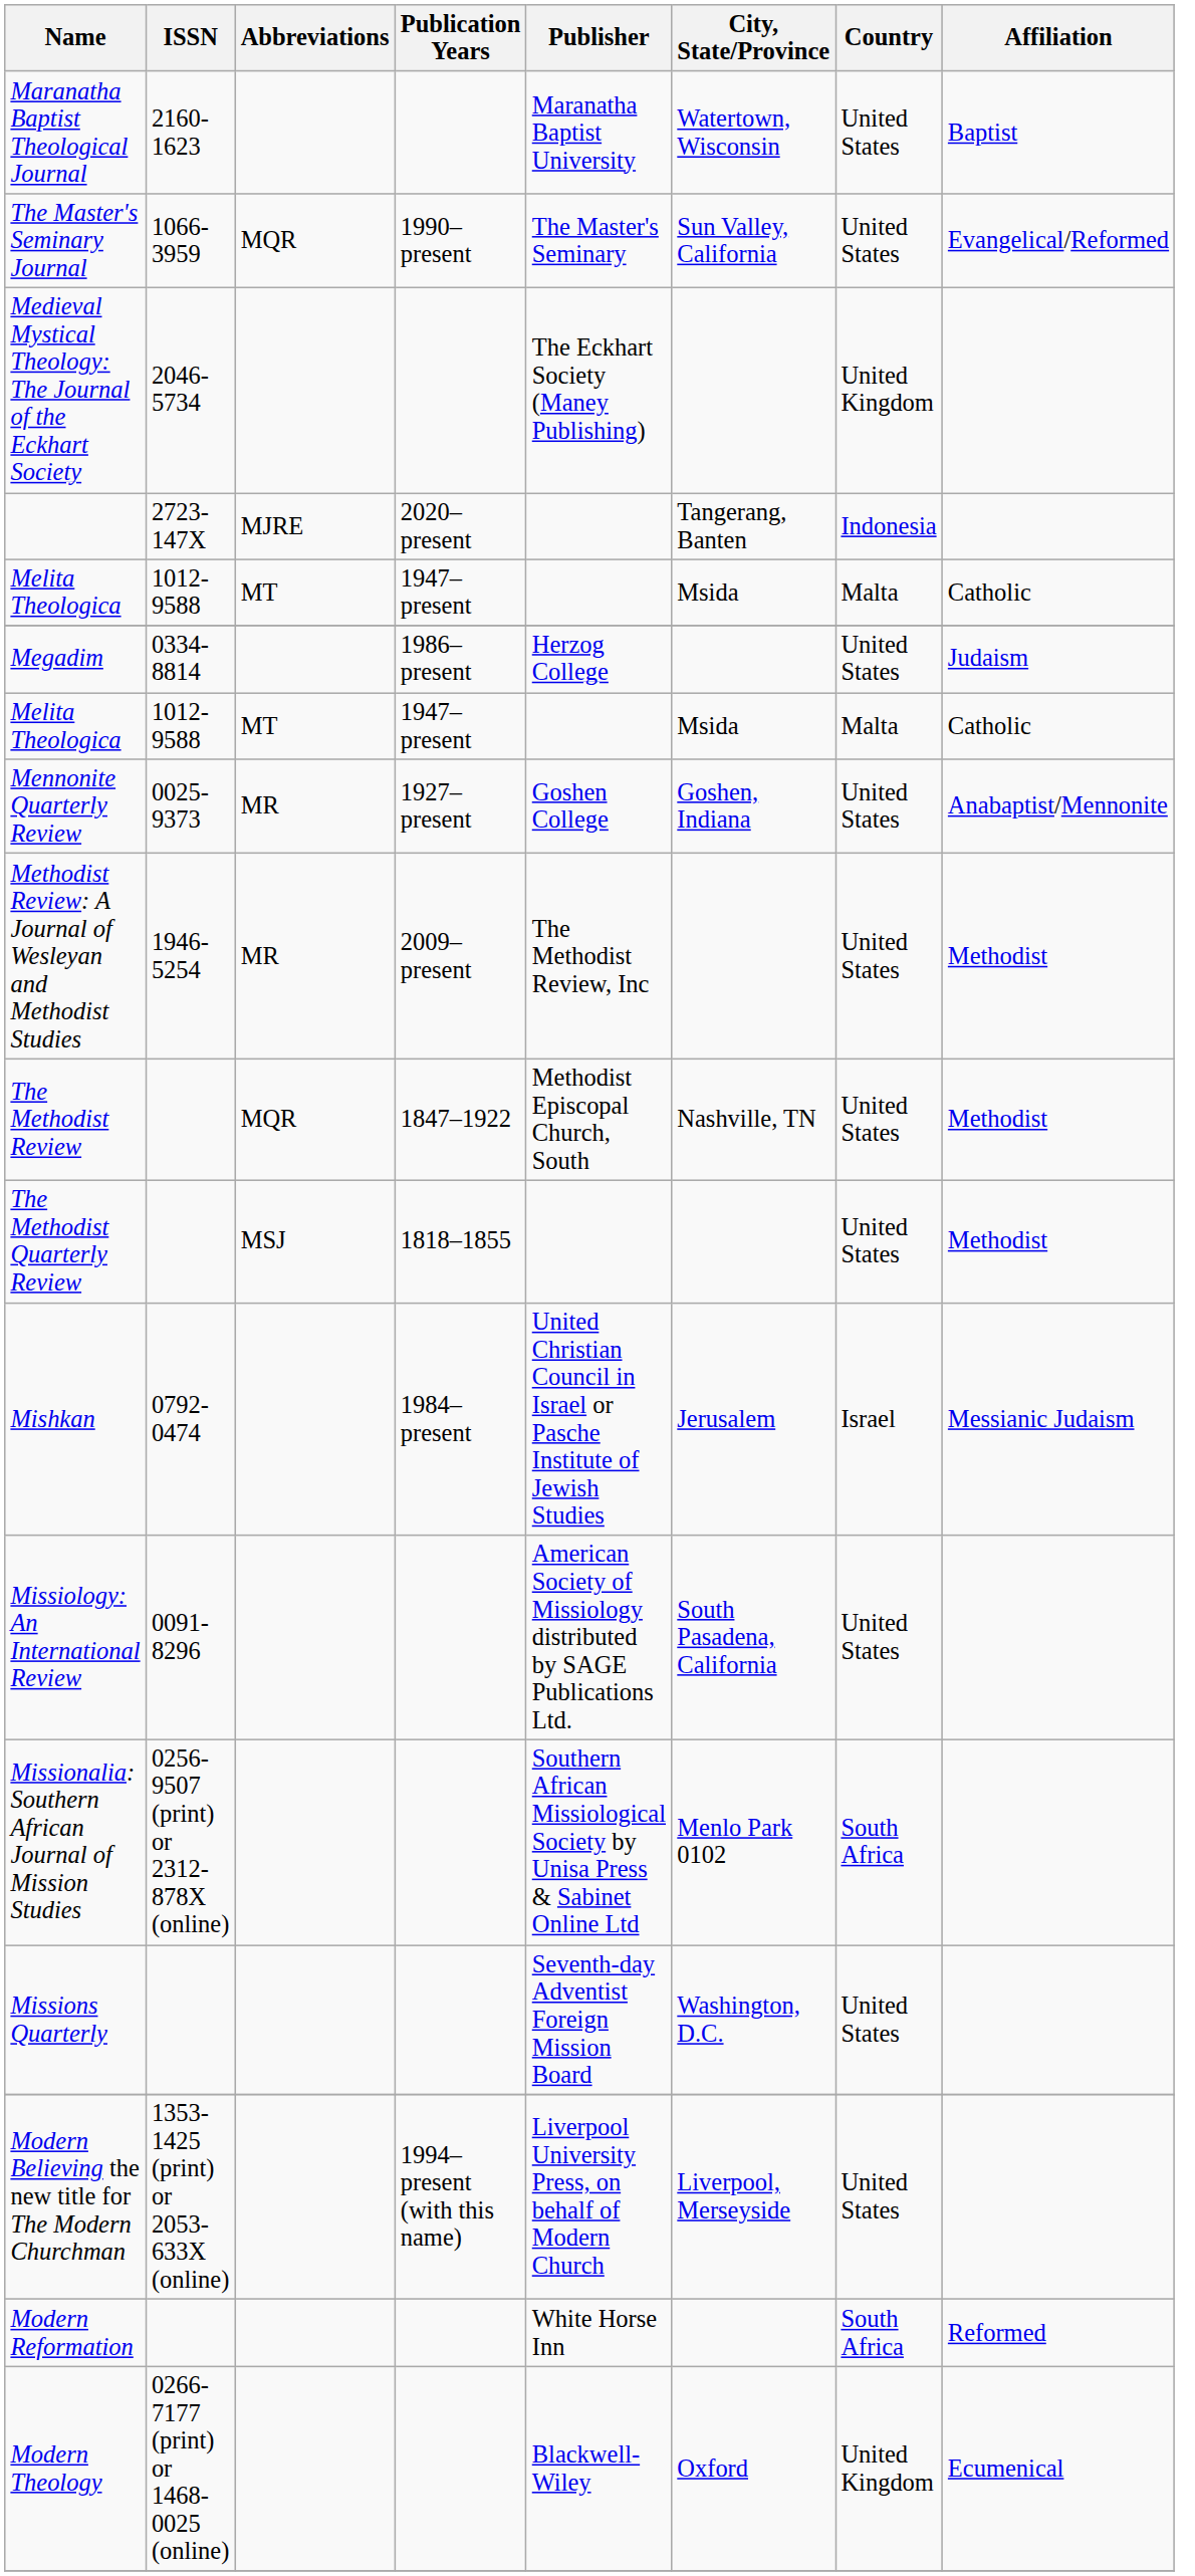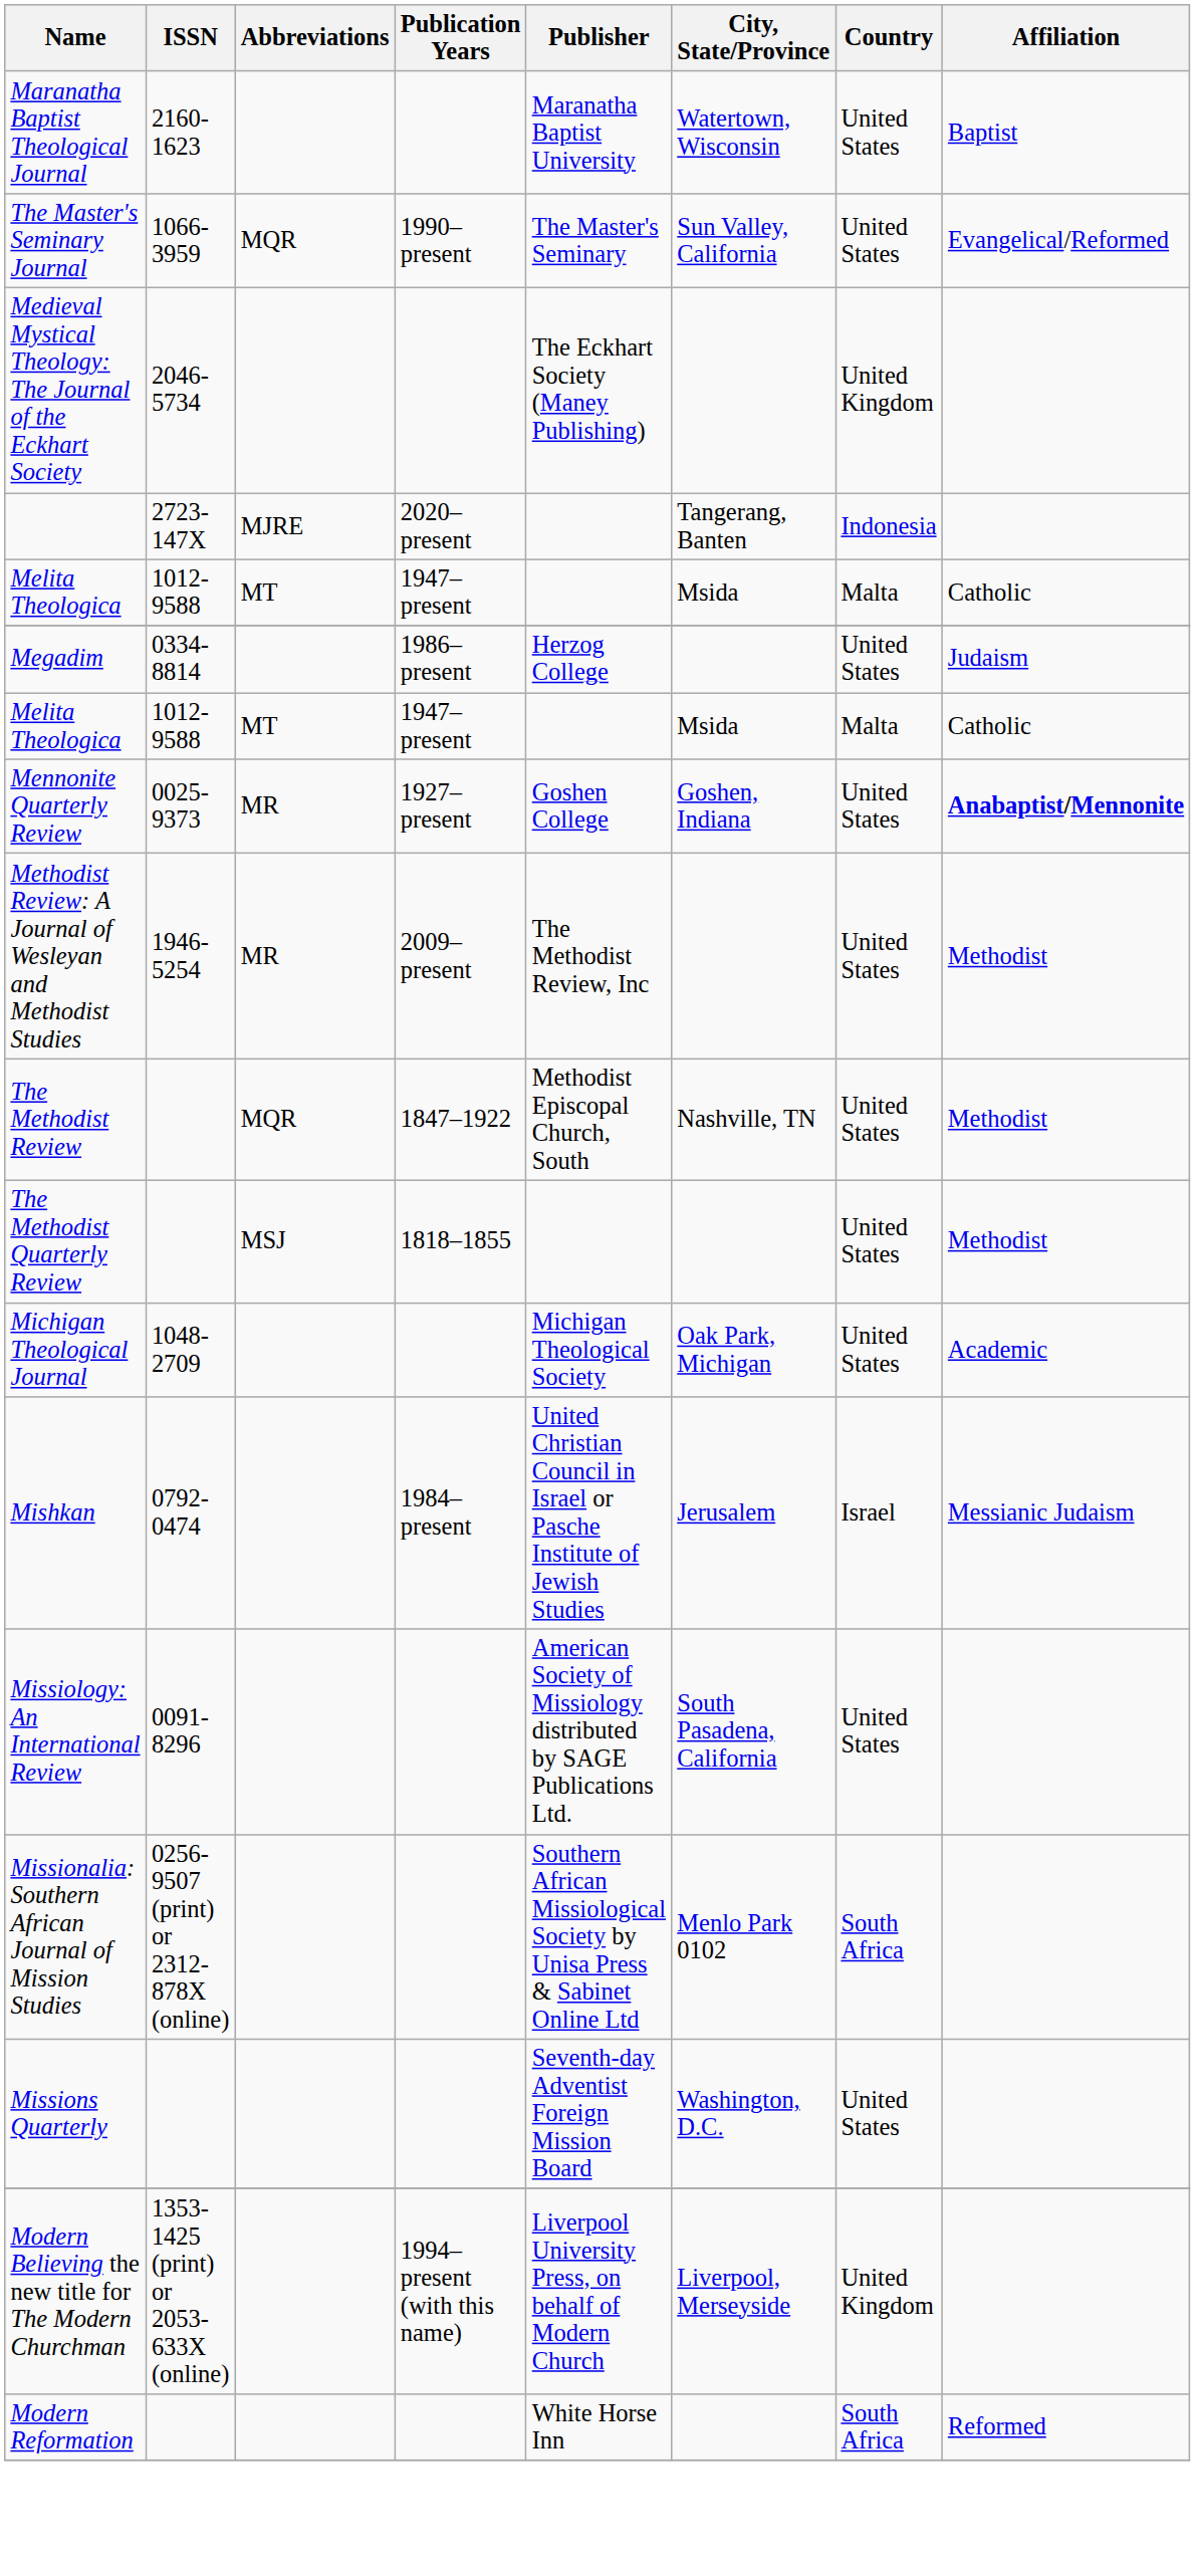 <table class="wikitable sortable" style="width: 100%;">
 <tr>
 <th>Name</th>
 <th>ISSN</th>
 <th>Abbreviations</th>
 <th>Publication Years</th>
 <th>Publisher</th>
 <th>City, State/Province</th>
 <th>Country</th>
 <th>Affiliation</th>
 </tr>
 <tr>
 <td><em><a href='#'>Maranatha Baptist Theological Journal</a></em></td>
 <td>2160-1623</td>
 <td></td>
 <td></td>
 <td><a href='#'>Maranatha Baptist University</a></td>
 <td><a href='#'>Watertown, Wisconsin</a></td>
 <td>United States</td>
 <td><a href='#'>Baptist</a></td>
 </tr>
 <tr>
 <td><em><a href='#'>The Master's Seminary Journal</a></em></td>
 <td>1066-3959</td>
 <td>MQR</td>
 <td>1990–present</td>
 <td><a href='#'>The Master's Seminary</a></td>
 <td><a href='#'>Sun Valley, California</a></td>
 <td>United States</td>
 <td><a href='#'>Evangelical</a>/<a href='#'>Reformed</a></td>
 </tr>
 <tr>
 <td><em><a href='#'>Medieval Mystical Theology: The Journal of the Eckhart Society</a></em></td>
 <td>2046-5734</td>
 <td></td>
 <td></td>
 <td>The Eckhart Society (<a href='#'>Maney Publishing</a>)</td>
 <td></td>
 <td>United Kingdom</td>
 <td></td>
 </tr>
 <tr>
 <td><em></em></td>
 <td>2723-147X</td>
 <td>MJRE</td>
 <td>2020–present</td>
 <td></td>
 <td>Tangerang, Banten</td>
 <td><a href='#'>Indonesia</a></td>
 <td></td>
 </tr>
 <tr>
 <td><em><a href='#'>Melita Theologica</a></em></td>
 <td>1012-9588</td>
 <td>MT</td>
 <td>1947–present</td>
 <td></td>
 <td>Msida</td>
 <td>Malta</td>
 <td>Catholic</td>
 </tr>
 <tr>
 </tr>
 <tr>
 <td><em><a href='#'>Megadim</a></em></td>
 <td>0334-8814</td>
 <td></td>
 <td>1986–present</td>
 <td><a href='#'>Herzog College</a></td>
 <td></td>
 <td>United States</td>
 <td><a href='#'>Judaism</a></td>
 </tr>
 <tr>
 <td><em><a href='#'>Melita Theologica</a></em></td>
 <td>1012-9588</td>
 <td>MT</td>
 <td>1947–present</td>
 <td></td>
 <td>Msida</td>
 <td>Malta</td>
 <td>Catholic</td>
 </tr>
 <tr>
 <td><em><a href='#'>Mennonite Quarterly Review</a></em></td>
 <td>0025-9373</td>
 <td>MR</td>
 <td>1927–present</td>
 <td><a href='#'>Goshen College</a></td>
 <td><a href='#'>Goshen, Indiana</a></td>
 <td>United States</td>
-<td><a href='#'>Anabaptist</a>/<a href='#'>Mennonite</a></td>
+<td><strong><a href='#'>Anabaptist</a>/<a href='#'>Mennonite</a></strong></td>
 </tr>
 <tr>
 <td><em><a href='#'>Methodist Review</a>: A Journal of Wesleyan and Methodist Studies</em></td>
 <td>1946-5254</td>
 <td>MR</td>
 <td>2009–present</td>
 <td>The Methodist Review, Inc</td>
 <td></td>
 <td>United States</td>
 <td><a href='#'>Methodist</a></td>
 </tr>
 <tr>
 <td><em><a href='#'>The Methodist Review</a></em></td>
 <td></td>
 <td>MQR</td>
 <td>1847–1922</td>
 <td>Methodist Episcopal Church, South</td>
 <td>Nashville, TN</td>
 <td>United States</td>
 <td><a href='#'>Methodist</a></td>
 </tr>
 <tr>
 <td><em><a href='#'>The Methodist Quarterly Review</a></em></td>
 <td></td>
 <td>MSJ</td>
 <td>1818–1855</td>
 <td></td>
 <td></td>
 <td>United States</td>
 <td><a href='#'>Methodist</a></td>
+</tr>
+<tr>
+<td><em><a href='#'>Michigan Theological Journal</a></em></td>
+<td>1048-2709</td>
+<td></td>
+<td></td>
+<td><a href='#'>Michigan Theological Society</a></td>
+<td><a href='#'>Oak Park, Michigan</a></td>
+<td>United States</td>
+<td><a href='#'>Academic</a></td>
 </tr>
 <tr>
 <td><em><a href='#'>Mishkan</a></em></td>
 <td>0792-0474</td>
 <td></td>
 <td>1984–present</td>
 <td><a href='#'>United Christian Council in Israel</a> or <a href='#'>Pasche Institute of Jewish Studies</a></td>
 <td><a href='#'>Jerusalem</a></td>
 <td>Israel</td>
 <td><a href='#'>Messianic Judaism</a></td>
 </tr>
 <tr>
 <td><em><a href='#'>Missiology: An International Review</a></em></td>
 <td>0091-8296</td>
 <td></td>
 <td></td>
 <td><a href='#'>American Society of Missiology</a> distributed by SAGE Publications Ltd.</td>
 <td><a href='#'>South Pasadena, California</a></td>
 <td>United States</td>
 <td></td>
 </tr>
 <tr>
 <td><em><a href='#'>Missionalia</a>: Southern African Journal of Mission Studies</em></td>
 <td>0256-9507 (print) or<br>2312-878X (online)</td>
 <td></td>
 <td></td>
 <td><a href='#'>Southern African Missiological Society</a> by <a href='#'>Unisa Press</a> & <a href='#'>Sabinet Online Ltd</a></td>
 <td><a href='#'>Menlo Park</a> 0102</td>
 <td><a href='#'>South Africa</a></td>
 <td></td>
 </tr>
 <tr>
 <td><em><a href='#'>Missions Quarterly</a></em></td>
 <td></td>
 <td></td>
 <td></td>
 <td><a href='#'>Seventh-day Adventist Foreign Mission Board</a></td>
 <td><a href='#'>Washington, D.C.</a></td>
 <td>United States</td>
 <td></td>
 </tr>
 <tr>
 </tr>
 <tr>
 <td><em><a href='#'>Modern Believing</a></em> the new title for <em>The Modern Churchman</em></td>
 <td>1353-1425 (print) or<br>2053-633X (online)</td>
 <td></td>
 <td>1994–present <br>(with this name)</td>
 <td><a href='#'>Liverpool University Press, on behalf of Modern Church</a></td>
 <td><a href='#'>Liverpool, Merseyside</a></td>
-<td>United States</td>
+<td>United Kingdom</td>
 <td></td>
 </tr>
 <tr>
 <td><em><a href='#'>Modern Reformation</a></em></td>
 <td></td>
 <td></td>
 <td></td>
 <td>White Horse Inn</td>
 <td></td>
 <td><a href='#'>South Africa</a></td>
 <td><a href='#'>Reformed</a></td>
 </tr>
 <tr>
-<td><em><a href='#'>Modern Theology</a></em></td>
-<td>0266-7177 (print) or<br>1468-0025 (online)</td>
-<td></td>
-<td></td>
-<td><a href='#'>Blackwell-Wiley</a></td>
-<td><a href='#'>Oxford</a></td>
-<td>United Kingdom</td>
-<td><a href='#'>Ecumenical</a></td>
-</tr>
-<tr>
 </tr>
 </table>
